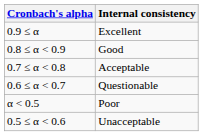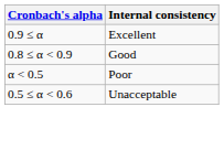 <table class="wikitable">
 <tr>
 <th><a href='#'>Cronbach's alpha</a></th>
 <th>Internal consistency</th>
 </tr>
 <tr>
 <td>0.9 ≤ α</td>
 <td>Excellent</td>
 </tr>
 <tr>
 <td>0.8 ≤ α < 0.9</td>
 <td>Good</td>
 </tr>
 <tr>
-<td>0.7 ≤ α < 0.8</td>
-<td>Acceptable</td>
-</tr>
-<tr>
-<td>0.6 ≤ α < 0.7</td>
-<td>Questionable</td>
-</tr>
-<tr>
 <td>α < 0.5</td>
 <td>Poor</td>
 </tr>
 <tr>
 <td>0.5 ≤ α < 0.6</td>
 <td>Unacceptable</td>
 </tr>
 </table>
